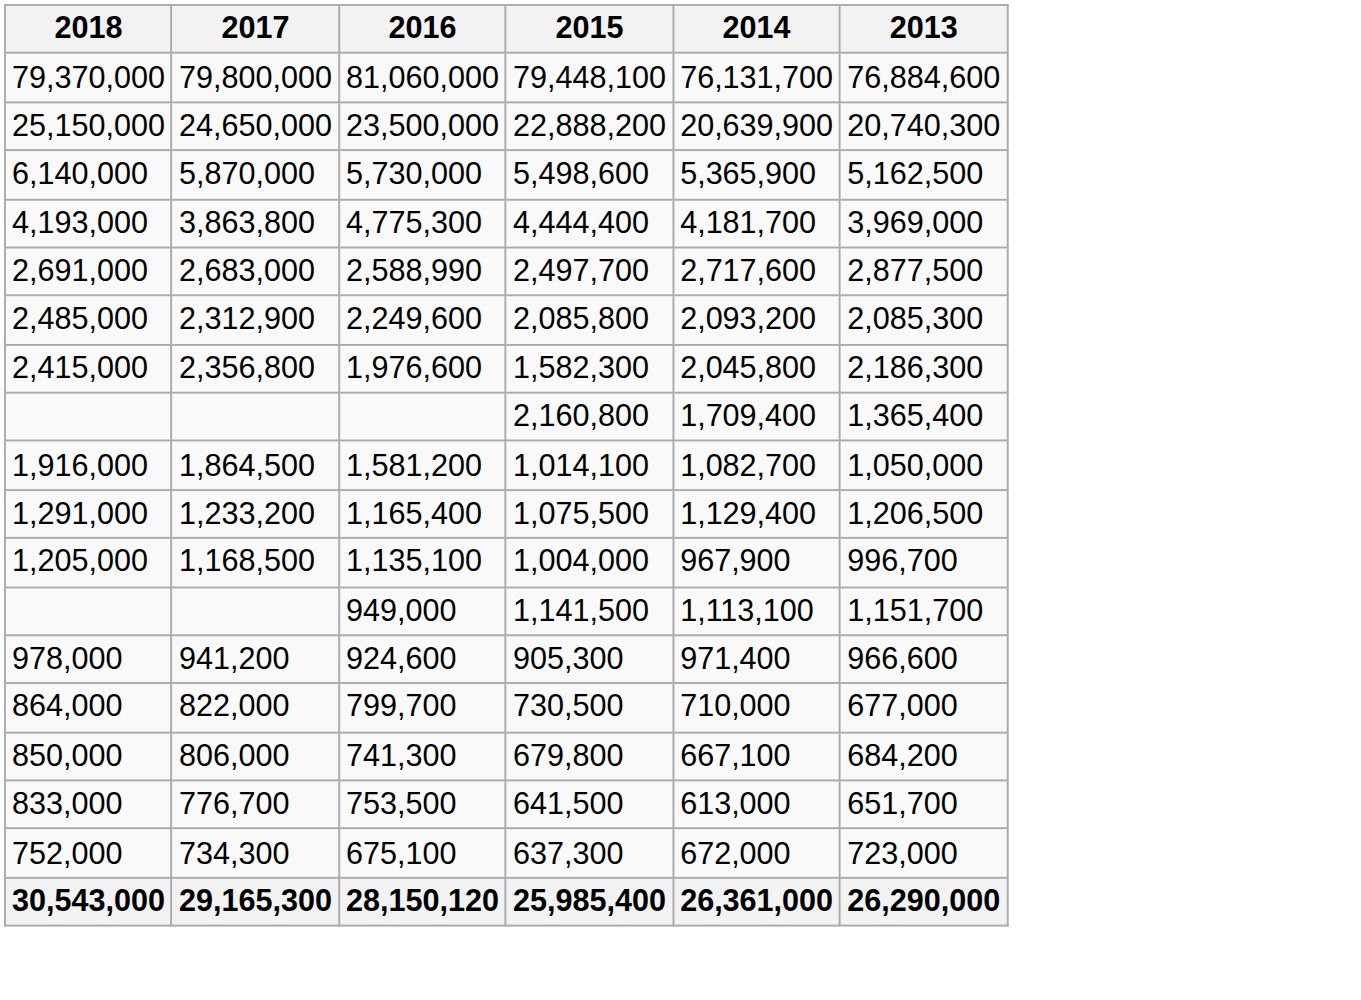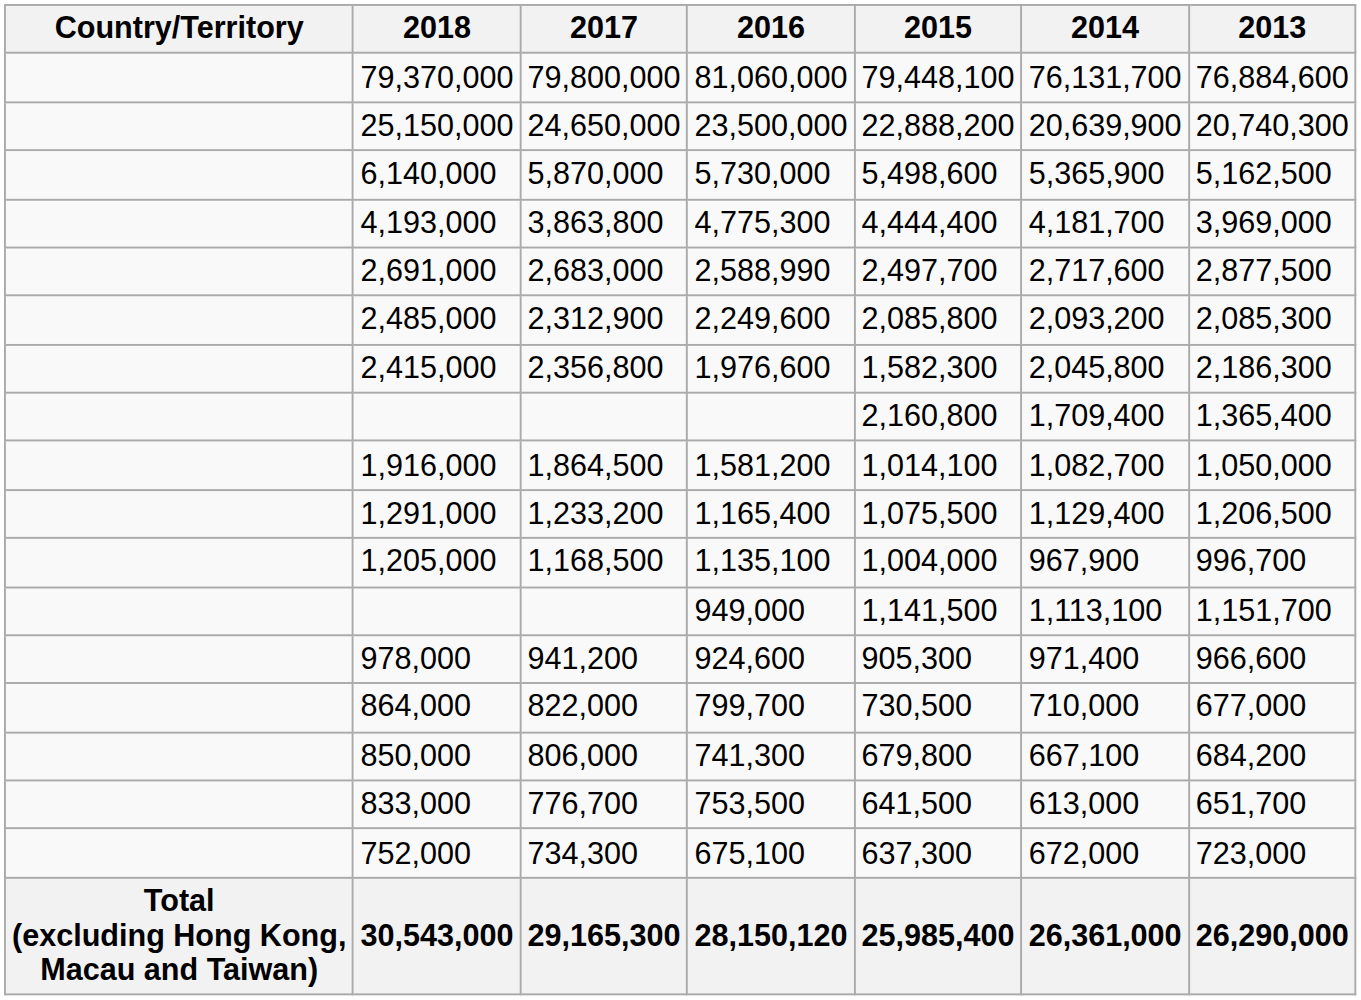 <table class="wikitable sortable">
 <tr>
+<th>Country/Territory</th>
 <th>2018</th>
 <th>2017</th>
 <th>2016</th>
 <th>2015</th>
 <th>2014</th>
 <th>2013</th>
 </tr>
 <tr>
+<td></td>
 <td> 79,370,000</td>
 <td> 79,800,000</td>
 <td> 81,060,000</td>
 <td> 79,448,100</td>
 <td> 76,131,700</td>
 <td> 76,884,600</td>
 </tr>
 <tr>
+<td></td>
 <td> 25,150,000</td>
 <td> 24,650,000</td>
 <td> 23,500,000</td>
 <td> 22,888,200</td>
 <td> 20,639,900</td>
 <td> 20,740,300</td>
 </tr>
 <tr>
+<td></td>
 <td> 6,140,000</td>
 <td> 5,870,000</td>
 <td> 5,730,000</td>
 <td> 5,498,600</td>
 <td> 5,365,900</td>
 <td> 5,162,500</td>
 </tr>
 <tr>
+<td></td>
 <td> 4,193,000</td>
 <td> 3,863,800</td>
 <td> 4,775,300</td>
 <td> 4,444,400</td>
 <td> 4,181,700</td>
 <td> 3,969,000</td>
 </tr>
 <tr>
+<td></td>
 <td> 2,691,000</td>
 <td> 2,683,000</td>
 <td> 2,588,990</td>
 <td> 2,497,700</td>
 <td> 2,717,600</td>
 <td> 2,877,500</td>
 </tr>
 <tr>
+<td></td>
 <td> 2,485,000</td>
 <td> 2,312,900</td>
 <td> 2,249,600</td>
 <td> 2,085,800</td>
 <td> 2,093,200</td>
 <td> 2,085,300</td>
 </tr>
 <tr>
+<td></td>
 <td> 2,415,000</td>
 <td> 2,356,800</td>
 <td> 1,976,600</td>
 <td> 1,582,300</td>
 <td> 2,045,800</td>
 <td> 2,186,300</td>
 </tr>
 <tr>
 <td></td>
 <td></td>
 <td></td>
+<td></td>
 <td> 2,160,800</td>
 <td> 1,709,400</td>
 <td> 1,365,400</td>
 </tr>
 <tr>
+<td></td>
 <td> 1,916,000</td>
 <td> 1,864,500</td>
 <td> 1,581,200</td>
 <td> 1,014,100</td>
 <td> 1,082,700</td>
 <td> 1,050,000</td>
 </tr>
 <tr>
+<td></td>
 <td> 1,291,000</td>
 <td> 1,233,200</td>
 <td> 1,165,400</td>
 <td> 1,075,500</td>
 <td> 1,129,400</td>
 <td> 1,206,500</td>
 </tr>
 <tr>
+<td></td>
 <td> 1,205,000</td>
 <td> 1,168,500</td>
 <td> 1,135,100</td>
 <td> 1,004,000</td>
 <td> 967,900</td>
 <td> 996,700</td>
 </tr>
 <tr>
 <td></td>
 <td></td>
+<td></td>
 <td> 949,000</td>
 <td> 1,141,500</td>
 <td> 1,113,100</td>
 <td> 1,151,700</td>
 </tr>
 <tr>
+<td></td>
 <td> 978,000</td>
 <td> 941,200</td>
 <td> 924,600</td>
 <td> 905,300</td>
 <td> 971,400</td>
 <td> 966,600</td>
 </tr>
 <tr>
+<td></td>
 <td> 864,000</td>
 <td> 822,000</td>
 <td> 799,700</td>
 <td> 730,500</td>
 <td> 710,000</td>
 <td> 677,000</td>
 </tr>
 <tr>
+<td></td>
 <td> 850,000</td>
 <td> 806,000</td>
 <td> 741,300</td>
 <td> 679,800</td>
 <td> 667,100</td>
 <td> 684,200</td>
 </tr>
 <tr>
+<td></td>
 <td> 833,000</td>
 <td> 776,700</td>
 <td> 753,500</td>
 <td> 641,500</td>
 <td> 613,000</td>
 <td> 651,700</td>
 </tr>
 <tr>
+<td></td>
 <td> 752,000</td>
 <td> 734,300</td>
 <td> 675,100</td>
 <td> 637,300</td>
 <td> 672,000</td>
 <td> 723,000</td>
 </tr>
 <tr>
+<th>Total<br>(excluding Hong Kong, <br>Macau and Taiwan)</th>
 <th> 30,543,000</th>
 <th> 29,165,300</th>
 <th> 28,150,120</th>
 <th> 25,985,400</th>
 <th> 26,361,000</th>
 <th> 26,290,000</th>
 </tr>
 </table>
